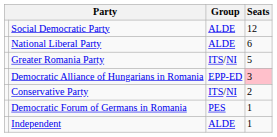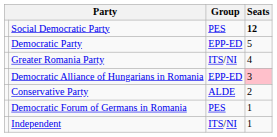 <table class="wikitable">
 <tr>
 <th colspan=2>Party</th>
 <th>Group</th>
 <th>Seats</th>
 </tr>
 <tr>
 <td></td>
 <td><a href='#'>Social Democratic Party</a></td>
-<td><a href='#'>ALDE</a></td>
-<td>12</td>
+<td><a href='#'>PES</a></td>
+<td><strong>12</strong></td>
 </tr>
 <tr>
 <td></td>
-<td><a href='#'>National Liberal Party</a></td>
-<td><a href='#'>ALDE</a></td>
-<td>6</td>
+<td><a href='#'>Democratic Party</a></td>
+<td><a href='#'>EPP-ED</a></td>
+<td>5</td>
 </tr>
 <tr>
 <td></td>
 <td><a href='#'>Greater Romania Party</a></td>
 <td><a href='#'>ITS</a>/<a href='#'>NI</a></td>
-<td>5</td>
+<td>4</td>
 </tr>
 <tr>
 <td></td>
 <td><a href='#'>Democratic Alliance of Hungarians in Romania</a></td>
 <td><a href='#'>EPP-ED</a></td>
 <td style="background: pink;">3</td>
 </tr>
 <tr>
 <td></td>
 <td><a href='#'>Conservative Party</a></td>
-<td><a href='#'>ITS</a>/<a href='#'>NI</a></td>
+<td><a href='#'>ALDE</a></td>
 <td>2</td>
 </tr>
 <tr>
 <td></td>
 <td><a href='#'>Democratic Forum of Germans in Romania</a></td>
 <td><a href='#'>PES</a></td>
 <td>1</td>
 </tr>
 <tr>
 <td></td>
 <td><a href='#'>Independent</a></td>
-<td><a href='#'>ALDE</a></td>
+<td><a href='#'>ITS</a>/<a href='#'>NI</a></td>
 <td>1</td>
 </tr>
 </table>
